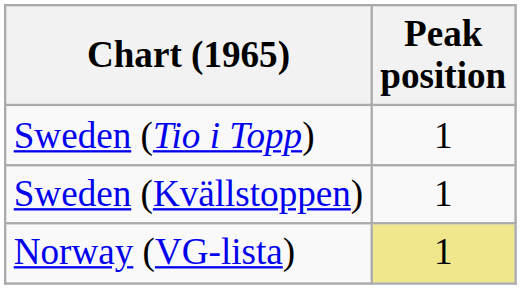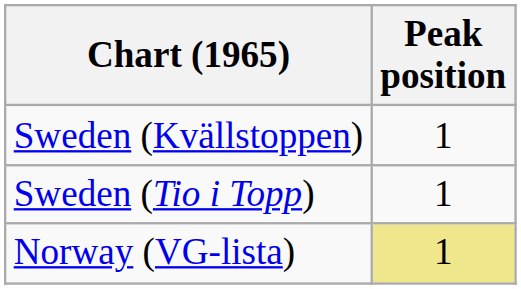 <table class="wikitable sortable">
 <tr>
 <th>Chart (1965)</th>
 <th>Peak<br>position</th>
 </tr>
 <tr>
+<td><a href='#'>Sweden</a> (<a href='#'>Kvällstoppen</a>)</td>
+<td align="center">1</td>
+</tr>
+<tr>
 <td><a href='#'>Sweden</a> (<em><a href='#'>Tio i Topp</a></em>)</td>
 <td style="text-align:center;">1</td>
-</tr>
-<tr>
-<td><a href='#'>Sweden</a> (<a href='#'>Kvällstoppen</a>)</td>
-<td align="center">1</td>
 </tr>
 <tr>
 <td><a href='#'>Norway</a> (<a href='#'>VG-lista</a>)</td>
 <td style="background: khaki; text-align:center;">1</td>
 </tr>
 </table>
